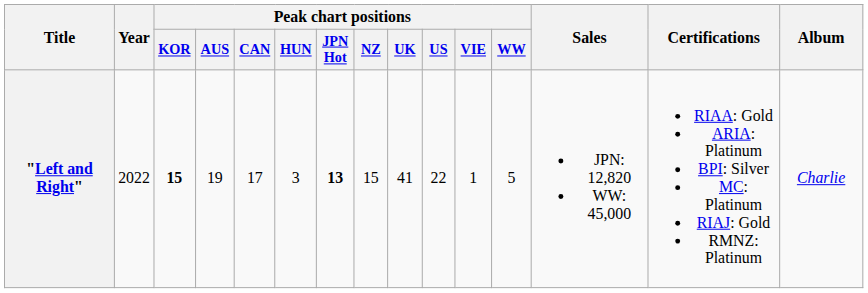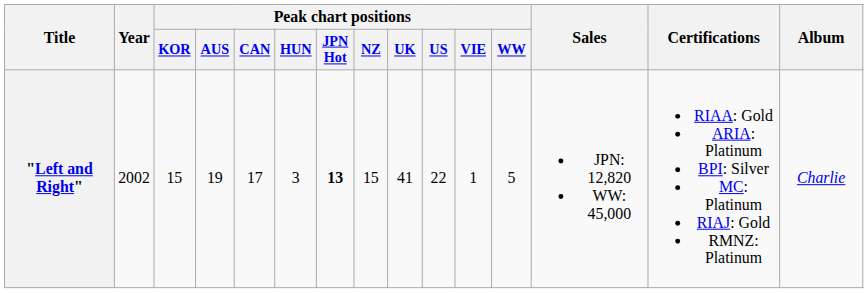 <table class="wikitable plainrowheaders" style="text-align:center;" border="1">
 <tr>
 <th scope="col" rowspan="2" style="width:13em;">Title</th>
 <th scope="col" rowspan="2" style="width:1em;">Year</th>
 <th scope="col" colspan="10">Peak chart positions</th>
 <th scope="col" rowspan="2" style="width:10em;">Sales</th>
 <th scope="col" rowspan="2" style="width:11em;">Certifications</th>
 <th scope="col" rowspan="2" style="width:8em;">Album</th>
 </tr>
 <tr>
 <th scope="col" style="width:2.8em;font-size:90%;"><a href='#'>KOR</a><br></th>
 <th scope="col" style="width:2.8em;font-size:90%;"><a href='#'>AUS</a><br></th>
 <th scope="col" style="width:2.8em;font-size:90%;"><a href='#'>CAN</a><br></th>
 <th scope="col" style="width:2.8em;font-size:90%;"><a href='#'>HUN</a><br></th>
 <th scope="col" style="width:2.8em;font-size:90%;"><a href='#'>JPN<br>Hot</a><br></th>
 <th scope="col" style="width:2.8em;font-size:90%;"><a href='#'>NZ</a><br></th>
 <th scope="col" style="width:2.8em;font-size:90%;"><a href='#'>UK</a><br></th>
 <th scope="col" style="width:2.8em;font-size:90%;"><a href='#'>US</a><br></th>
 <th scope=col style="width:2.8em;font-size:90%;"><a href='#'>VIE</a><br></th>
 <th scope="col" style="width:2.8em;font-size:90%;"><a href='#'>WW</a><br></th>
 </tr>
 <tr>
 <th scope="row">"<a href='#'>Left and Right</a>"<br></th>
-<td>2022</td>
-<td><strong>15</strong></td>
+<td>2002</td>
+<td>15</td>
 <td>19</td>
 <td>17</td>
 <td>3</td>
 <td><strong>13</strong></td>
 <td>15</td>
 <td>41</td>
 <td>22</td>
 <td>1</td>
 <td>5</td>
 <td><br><ul><li>JPN: 12,820</li><li>WW: 45,000</li></ul></td>
 <td><br><ul><li><a href='#'>RIAA</a>: Gold</li><li><a href='#'>ARIA</a>: Platinum</li><li><a href='#'>BPI</a>: Silver</li><li><a href='#'>MC</a>: Platinum</li><li><a href='#'>RIAJ</a>: Gold</li><li>RMNZ: Platinum</li></ul></td>
 <td><em><a href='#'>Charlie</a></em></td>
 </tr>
 </table>
